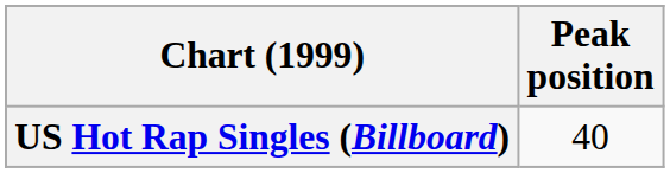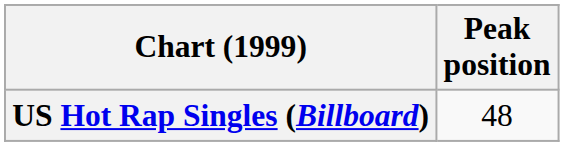 <table class="wikitable plainrowheaders">
 <tr>
 <th>Chart (1999)</th>
 <th>Peak<br>position</th>
 </tr>
 <tr>
 <th scope="row">US <a href='#'>Hot Rap Singles</a> (<em><a href='#'>Billboard</a></em>)</th>
-<td align=center>40</td>
+<td align=center>48</td>
 </tr>
 </table>
